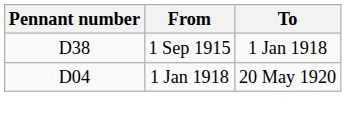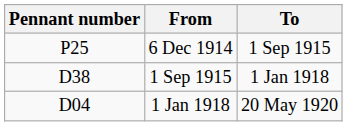 <table class="wikitable" style="text-align:center">
 <tr>
 <th>Pennant number</th>
 <th>From</th>
 <th>To</th>
+</tr>
+<tr>
+<td>P25</td>
+<td>6 Dec 1914</td>
+<td>1 Sep 1915</td>
 </tr>
 <tr>
 <td>D38</td>
 <td>1 Sep 1915</td>
 <td>1 Jan 1918</td>
 </tr>
 <tr>
 <td>D04</td>
 <td>1 Jan 1918</td>
 <td>20 May 1920</td>
 </tr>
 </table>
